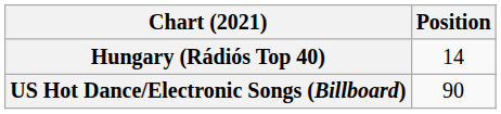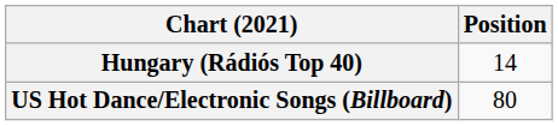 <table class="wikitable sortable plainrowheaders" style="text-align:center">
 <tr>
 <th scope="col">Chart (2021)</th>
 <th scope="col">Position</th>
 </tr>
 <tr>
 <th scope="row">Hungary (Rádiós Top 40)</th>
 <td>14</td>
 </tr>
 <tr>
 <th scope="row">US Hot Dance/Electronic Songs (<em>Billboard</em>)</th>
-<td>90</td>
+<td>80</td>
 </tr>
 </table>
